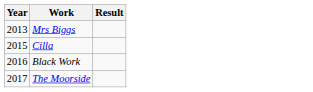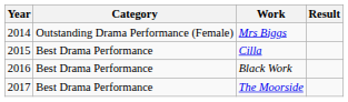 <table class="wikitable sortable">
 <tr>
 <th>Year</th>
+<th>Category</th>
 <th>Work</th>
 <th>Result</th>
 </tr>
 <tr>
-<td>2013</td>
+<td>2014</td>
+<td>Outstanding Drama Performance (Female)</td>
 <td><em><a href='#'>Mrs Biggs</a></em></td>
 <td></td>
 </tr>
 <tr>
 <td>2015</td>
+<td>Best Drama Performance</td>
 <td><em><a href='#'>Cilla</a></em></td>
 <td></td>
 </tr>
 <tr>
 <td>2016</td>
+<td>Best Drama Performance</td>
 <td><em>Black Work</em></td>
 <td></td>
 </tr>
 <tr>
 <td>2017</td>
+<td>Best Drama Performance</td>
 <td><em><a href='#'>The Moorside</a></em></td>
 <td></td>
 </tr>
 </table>
